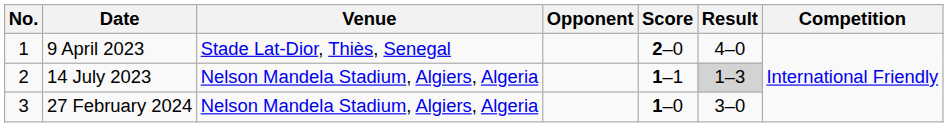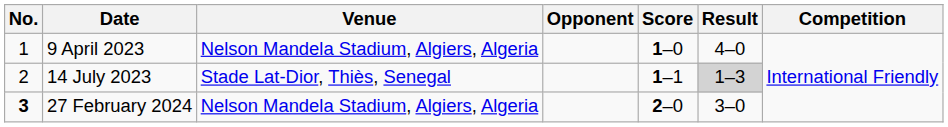 <table class="wikitable sortable">
 <tr>
 <th scope="col">No.</th>
 <th scope="col">Date</th>
 <th scope="col">Venue</th>
 <th scope="col">Opponent</th>
 <th scope="col">Score</th>
 <th scope="col">Result</th>
 <th scope="col">Competition</th>
 </tr>
 <tr>
 <td align="center">1</td>
 <td>9 April 2023</td>
-<td><a href='#'>Stade Lat-Dior</a>, <a href='#'>Thiès</a>, <a href='#'>Senegal</a></td>
+<td><a href='#'>Nelson Mandela Stadium</a>, <a href='#'>Algiers</a>, <a href='#'>Algeria</a></td>
 <td></td>
-<td align="center"><strong>2</strong>–0</td>
+<td align="center"><strong>1</strong>–0</td>
 <td align="center">4–0</td>
 <td rowspan=3><a href='#'>International Friendly</a></td>
 </tr>
 <tr>
 <td align="center">2</td>
 <td>14 July 2023</td>
-<td><a href='#'>Nelson Mandela Stadium</a>, <a href='#'>Algiers</a>, <a href='#'>Algeria</a></td>
+<td><a href='#'>Stade Lat-Dior</a>, <a href='#'>Thiès</a>, <a href='#'>Senegal</a></td>
 <td></td>
 <td align="center"><strong>1</strong>–1</td>
 <td align="center" style="background: lightgrey;">1–3</td>
 </tr>
 <tr>
-<td align="center">3</td>
+<td align="center"><strong>3</strong></td>
 <td>27 February 2024</td>
 <td><a href='#'>Nelson Mandela Stadium</a>, <a href='#'>Algiers</a>, <a href='#'>Algeria</a></td>
 <td></td>
-<td align="center"><strong>1</strong>–0</td>
+<td align="center"><strong>2</strong>–0</td>
 <td align="center">3–0</td>
 </tr>
 </table>
